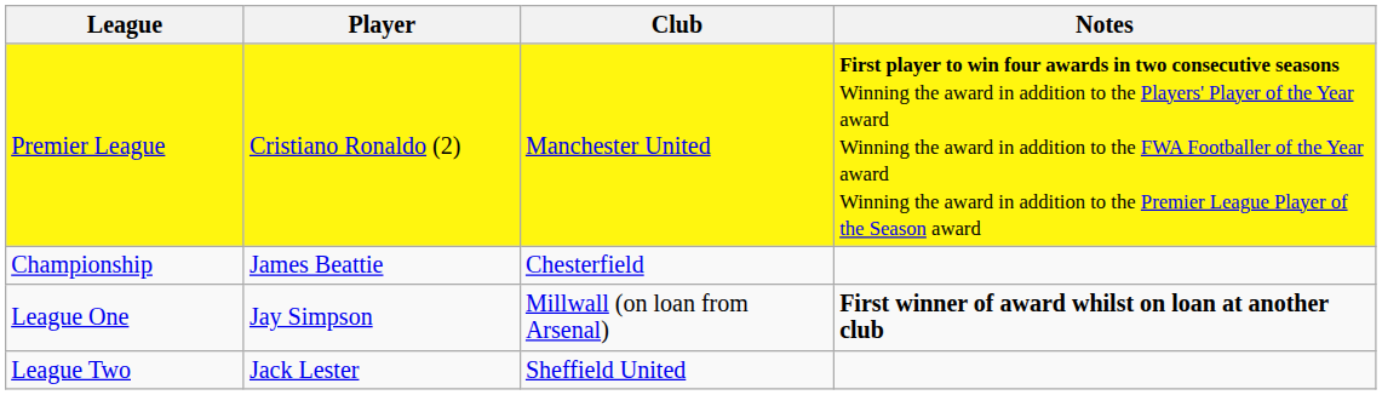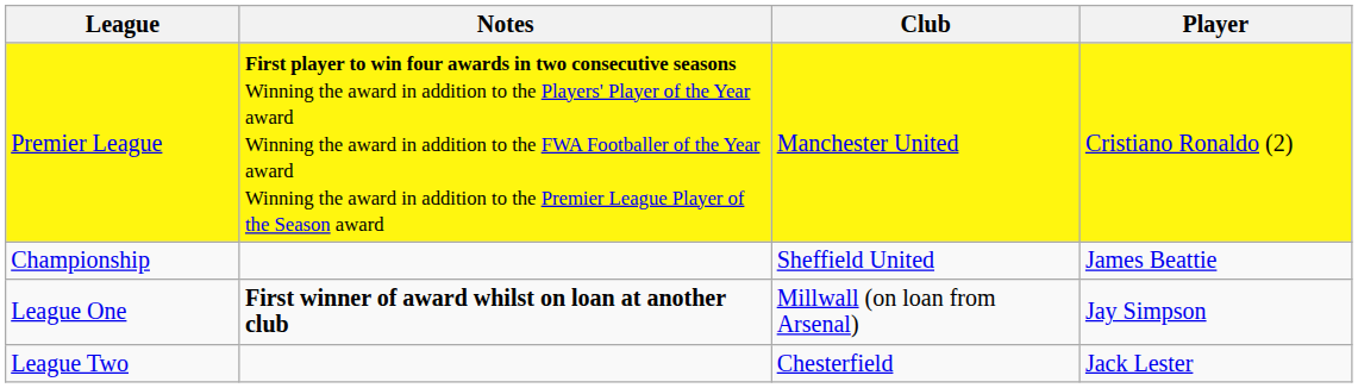 <table class="wikitable">
 <tr>
 <th>League</th>
+<th width="350px">Notes</th>
+<th>Club</th>
 <th>Player</th>
-<th>Club</th>
-<th width="350px">Notes</th>
 </tr>
 <tr bgcolor=#FFF60F>
 <td width="150px"><a href='#'>Premier League</a></td>
+<td><small><strong>First player to win four awards in two consecutive seasons</strong><br> Winning the award in addition to the <a href='#'>Players' Player of the Year</a> award<br>Winning the award in addition to the <a href='#'>FWA Footballer of the Year</a> award<br>Winning the award in addition to the <a href='#'>Premier League Player of the Season</a> award</small></td>
+<td width="200px"><a href='#'>Manchester United</a></td>
 <td width="175px"> <a href='#'>Cristiano Ronaldo</a> (2)</td>
-<td width="200px"><a href='#'>Manchester United</a></td>
-<td><small><strong>First player to win four awards in two consecutive seasons</strong><br> Winning the award in addition to the <a href='#'>Players' Player of the Year</a> award<br>Winning the award in addition to the <a href='#'>FWA Footballer of the Year</a> award<br>Winning the award in addition to the <a href='#'>Premier League Player of the Season</a> award</small></td>
 </tr>
 <tr>
 <td><a href='#'>Championship</a></td>
+<td></td>
+<td><a href='#'>Sheffield United</a></td>
 <td> <a href='#'>James Beattie</a></td>
-<td><a href='#'>Chesterfield</a></td>
-<td></td>
 </tr>
 <tr>
 <td><a href='#'>League One</a></td>
+<td><strong>First winner of award whilst on loan at another club<em></td>
+<td><a href='#'>Millwall</a> (on loan from <a href='#'>Arsenal</a>)</td>
 <td> <a href='#'>Jay Simpson</a></td>
-<td><a href='#'>Millwall</a> (on loan from <a href='#'>Arsenal</a>)</td>
-<td><strong>First winner of award whilst on loan at another club<em></td>
 </tr>
 <tr>
 <td><a href='#'>League Two</a></td>
+<td></td>
+<td><a href='#'>Chesterfield</a></td>
 <td> <a href='#'>Jack Lester</a></td>
-<td><a href='#'>Sheffield United</a></td>
-<td></td>
 </tr>
 </table>
